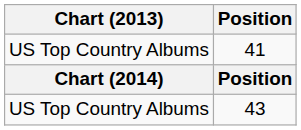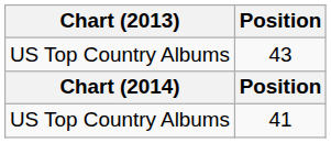 <table class="wikitable">
 <tr>
 <th>Chart (2013)</th>
 <th>Position</th>
 </tr>
 <tr>
 <td>US Top Country Albums</td>
-<td style="text-align:center;">41</td>
+<td style="text-align:center;">43</td>
 </tr>
 <tr>
 <th>Chart (2014)</th>
 <th>Position</th>
 </tr>
 <tr>
 <td>US Top Country Albums</td>
-<td style="text-align:center;">43</td>
+<td style="text-align:center;">41</td>
 </tr>
 </table>
